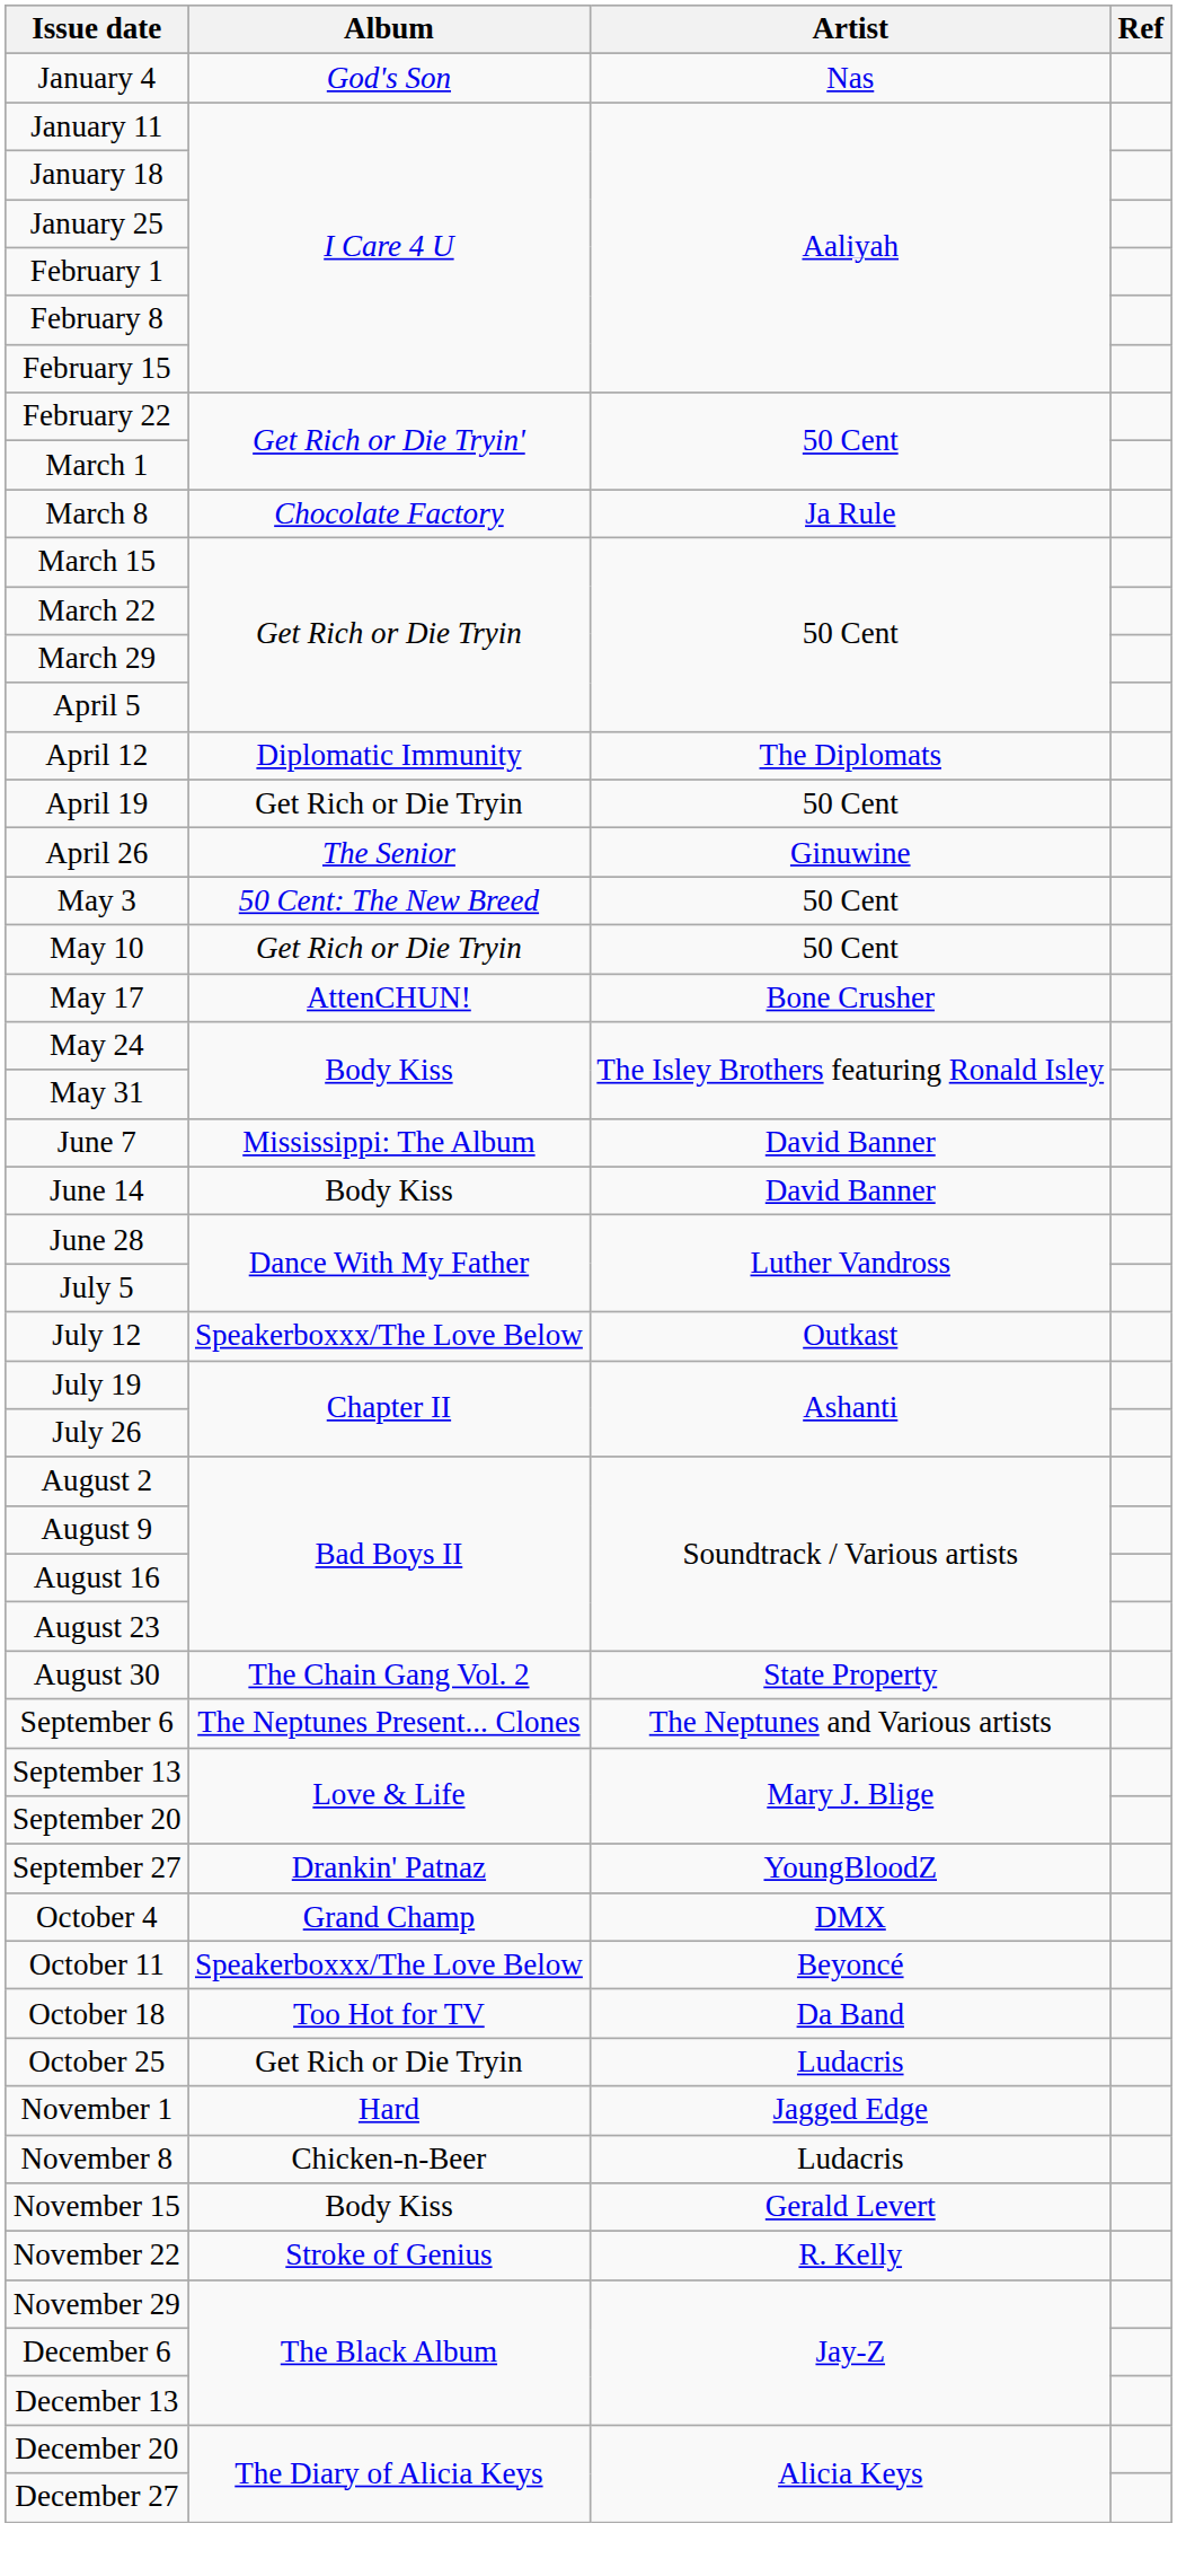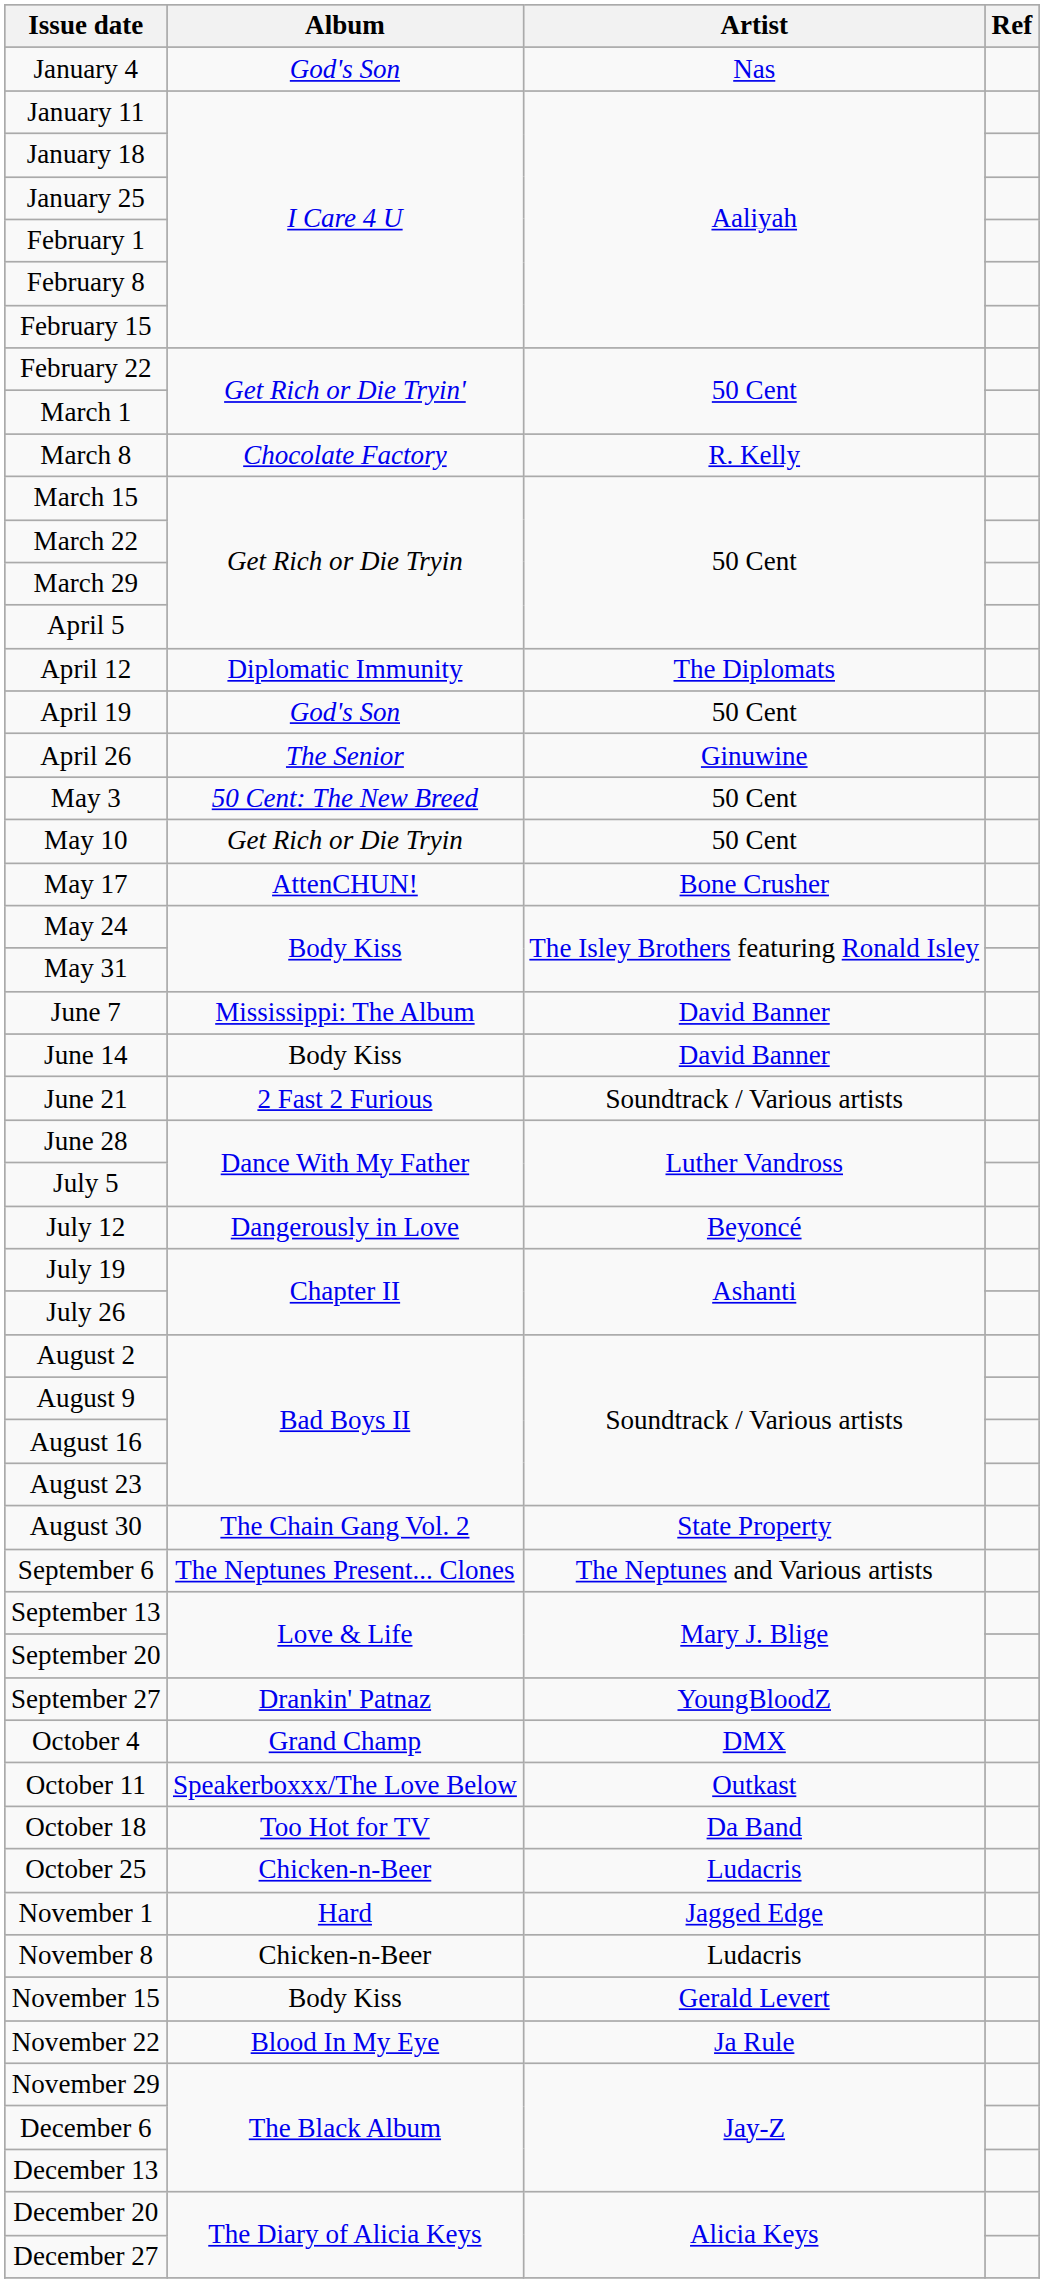 <table class="wikitable" style="text-align: center;">
 <tr>
 <th>Issue date</th>
 <th>Album</th>
 <th>Artist</th>
 <th>Ref</th>
 </tr>
 <tr>
 <td>January 4</td>
 <td><em><a href='#'>God's Son</a></em></td>
 <td><a href='#'>Nas</a></td>
 <td></td>
 </tr>
 <tr>
 <td>January 11</td>
 <td rowspan="6"><em><a href='#'>I Care 4 U</a></em></td>
 <td rowspan="6"><a href='#'>Aaliyah</a></td>
 <td></td>
 </tr>
 <tr>
 <td>January 18</td>
 <td></td>
 </tr>
 <tr>
 <td>January 25</td>
 <td></td>
 </tr>
 <tr>
 <td>February 1</td>
 <td></td>
 </tr>
 <tr>
 <td>February 8</td>
 <td></td>
 </tr>
 <tr>
 <td>February 15</td>
 <td></td>
 </tr>
 <tr>
 <td>February 22</td>
 <td rowspan=2><em><a href='#'>Get Rich or Die Tryin'</a></em></td>
 <td rowspan=2><a href='#'>50 Cent</a></td>
 <td></td>
 </tr>
 <tr>
 <td>March 1</td>
 <td></td>
 </tr>
 <tr>
 <td>March 8</td>
 <td><em><a href='#'>Chocolate Factory</a></em></td>
-<td><a href='#'>Ja Rule</a></td>
+<td><a href='#'>R. Kelly</a></td>
 <td></td>
 </tr>
 <tr>
 <td>March 15</td>
 <td rowspan=4><em>Get Rich or Die Tryin<strong></td>
 <td rowspan=4>50 Cent</td>
 <td></td>
 </tr>
 <tr>
 <td>March 22</td>
 <td></td>
 </tr>
 <tr>
 <td>March 29</td>
 <td></td>
 </tr>
 <tr>
 <td>April 5</td>
 <td></td>
 </tr>
 <tr>
 <td>April 12</td>
 <td></em><a href='#'>Diplomatic Immunity</a><em></td>
 <td><a href='#'>The Diplomats</a></td>
 <td></td>
 </tr>
 <tr>
 <td>April 19</td>
-<td></em>Get Rich or Die Tryin</strong></td>
+<td><em><a href='#'>God's Son</a></em></td>
 <td>50 Cent</td>
 <td></td>
 </tr>
 <tr>
 <td>April 26</td>
 <td><em><a href='#'>The Senior</a></em></td>
 <td><a href='#'>Ginuwine</a></td>
 <td></td>
 </tr>
 <tr>
 <td>May 3</td>
 <td><em><a href='#'>50 Cent: The New Breed</a></em></td>
 <td>50 Cent</td>
 <td></td>
 </tr>
 <tr>
 <td>May 10</td>
 <td><em>Get Rich or Die Tryin<strong></td>
 <td>50 Cent</td>
 <td></td>
 </tr>
 <tr>
 <td>May 17</td>
 <td></em><a href='#'>AttenCHUN!</a><em></td>
 <td><a href='#'>Bone Crusher</a></td>
 <td></td>
 </tr>
 <tr>
 <td>May 24</td>
 <td rowspan="2"></em><a href='#'>Body Kiss</a><em></td>
 <td rowspan="2"><a href='#'>The Isley Brothers</a> featuring <a href='#'>Ronald Isley</a></td>
 <td></td>
 </tr>
 <tr>
 <td>May 31</td>
 <td></td>
 </tr>
 <tr>
 <td>June 7</td>
 <td></em><a href='#'>Mississippi: The Album</a><em></td>
 <td><a href='#'>David Banner</a></td>
 <td></td>
 </tr>
 <tr>
 <td>June 14</td>
 <td></em>Body Kiss<em></td>
 <td><a href='#'>David Banner</a></td>
 <td></td>
 </tr>
 <tr>
+<td>June 21</td>
+<td></em><a href='#'>2 Fast 2 Furious</a><em></td>
+<td>Soundtrack / Various artists</td>
+<td></td>
+</tr>
+<tr>
 <td>June 28</td>
 <td rowspan="2"></em><a href='#'>Dance With My Father</a><em></td>
 <td rowspan="2"><a href='#'>Luther Vandross</a></td>
 <td></td>
 </tr>
 <tr>
 <td>July 5</td>
 <td></td>
 </tr>
 <tr>
 <td>July 12</td>
-<td></em><a href='#'>Speakerboxxx/The Love Below</a><em></td>
-<td><a href='#'>Outkast</a></td>
+<td></em><a href='#'>Dangerously in Love</a><em></td>
+<td><a href='#'>Beyoncé</a></td>
 <td></td>
 </tr>
 <tr>
 <td>July 19</td>
 <td rowspan="2"></em><a href='#'>Chapter II</a><em></td>
 <td rowspan="2"><a href='#'>Ashanti</a></td>
 <td></td>
 </tr>
 <tr>
 <td>July 26</td>
 <td></td>
 </tr>
 <tr>
 <td>August 2</td>
 <td rowspan="4"></em><a href='#'>Bad Boys II</a><em></td>
 <td rowspan="4">Soundtrack / Various artists</td>
 <td></td>
 </tr>
 <tr>
 <td>August 9</td>
 <td></td>
 </tr>
 <tr>
 <td>August 16</td>
 <td></td>
 </tr>
 <tr>
 <td>August 23</td>
 <td></td>
 </tr>
 <tr>
 <td>August 30</td>
 <td></em><a href='#'>The Chain Gang Vol. 2</a><em></td>
 <td><a href='#'>State Property</a></td>
 <td></td>
 </tr>
 <tr>
 <td>September 6</td>
 <td></em><a href='#'>The Neptunes Present... Clones</a><em></td>
 <td><a href='#'>The Neptunes</a> and Various artists</td>
 <td></td>
 </tr>
 <tr>
 <td>September 13</td>
 <td rowspan="2"></em><a href='#'>Love & Life</a><em></td>
 <td rowspan="2"><a href='#'>Mary J. Blige</a></td>
 <td></td>
 </tr>
 <tr>
 <td>September 20</td>
 <td></td>
 </tr>
 <tr>
 <td>September 27</td>
 <td></em><a href='#'>Drankin' Patnaz</a><em></td>
 <td><a href='#'>YoungBloodZ</a></td>
 <td></td>
 </tr>
 <tr>
 <td>October 4</td>
 <td></em><a href='#'>Grand Champ</a><em></td>
 <td><a href='#'>DMX</a></td>
 <td></td>
 </tr>
 <tr>
 <td>October 11</td>
 <td></em><a href='#'>Speakerboxxx/The Love Below</a><em></td>
-<td><a href='#'>Beyoncé</a></td>
+<td><a href='#'>Outkast</a></td>
 <td></td>
 </tr>
 <tr>
 <td>October 18</td>
 <td></em><a href='#'>Too Hot for TV</a><em></td>
 <td><a href='#'>Da Band</a></td>
 <td></td>
 </tr>
 <tr>
 <td>October 25</td>
-<td></em>Get Rich or Die Tryin</strong></td>
+<td></em><a href='#'>Chicken-n-Beer</a><em></td>
 <td><a href='#'>Ludacris</a></td>
 <td></td>
 </tr>
 <tr>
 <td>November 1</td>
 <td></em><a href='#'>Hard</a><em></td>
 <td><a href='#'>Jagged Edge</a></td>
 <td></td>
 </tr>
 <tr>
 <td>November 8</td>
 <td></em>Chicken-n-Beer<em></td>
 <td>Ludacris</td>
 <td></td>
 </tr>
 <tr>
 <td>November 15</td>
 <td></em>Body Kiss<em></td>
 <td><a href='#'>Gerald Levert</a></td>
 <td></td>
 </tr>
 <tr>
 <td>November 22</td>
-<td></em><a href='#'>Stroke of Genius</a><em></td>
-<td><a href='#'>R. Kelly</a></td>
+<td></em><a href='#'>Blood In My Eye</a><em></td>
+<td><a href='#'>Ja Rule</a></td>
 <td></td>
 </tr>
 <tr>
 <td>November 29</td>
 <td rowspan="3"></em><a href='#'>The Black Album</a><em></td>
 <td rowspan="3"><a href='#'>Jay-Z</a></td>
 <td></td>
 </tr>
 <tr>
 <td>December 6</td>
 <td></td>
 </tr>
 <tr>
 <td>December 13</td>
 <td></td>
 </tr>
 <tr>
 <td>December 20</td>
 <td rowspan="2"></em><a href='#'>The Diary of Alicia Keys</a><em></td>
 <td rowspan="2"><a href='#'>Alicia Keys</a></td>
 <td></td>
 </tr>
 <tr>
 <td>December 27</td>
 <td></td>
 </tr>
 </table>
